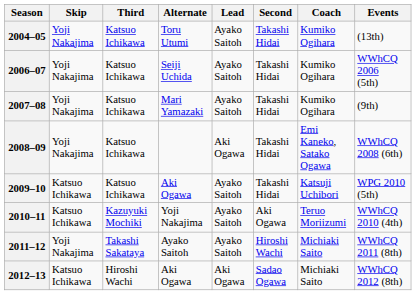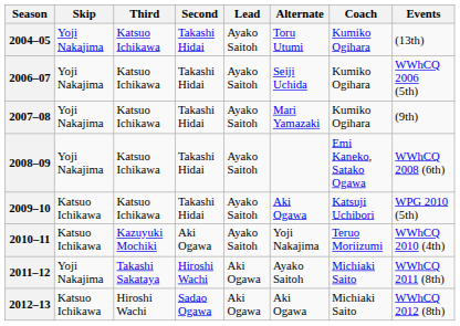 <table class="wikitable">
 <tr>
 <th scope="col" width=60>Season</th>
 <th scope="col">Skip</th>
 <th scope="col">Third</th>
+<th scope="col">Second</th>
+<th scope="col">Lead</th>
 <th scope="col">Alternate</th>
-<th scope="col">Lead</th>
-<th scope="col">Second</th>
 <th scope="col">Coach</th>
 <th scope="col">Events</th>
 </tr>
 <tr>
 <th scope="row">2004–05</th>
 <td><a href='#'>Yoji Nakajima</a></td>
 <td><a href='#'>Katsuo Ichikawa</a></td>
+<td><a href='#'>Takashi Hidai</a></td>
+<td>Ayako Saitoh</td>
 <td><a href='#'>Toru Utumi</a></td>
-<td>Ayako Saitoh</td>
-<td><a href='#'>Takashi Hidai</a></td>
 <td><a href='#'>Kumiko Ogihara</a></td>
 <td> (13th)</td>
 </tr>
 <tr>
 <th scope="row">2006–07</th>
 <td>Yoji Nakajima</td>
 <td>Katsuo Ichikawa</td>
+<td>Takashi Hidai</td>
+<td>Ayako Saitoh</td>
 <td><a href='#'>Seiji Uchida</a></td>
-<td>Ayako Saitoh</td>
-<td>Takashi Hidai</td>
 <td>Kumiko Ogihara</td>
 <td><a href='#'>WWhCQ 2006</a> <br> (5th)</td>
 </tr>
 <tr>
 <th scope="row">2007–08</th>
 <td>Yoji Nakajima</td>
 <td>Katsuo Ichikawa</td>
+<td>Takashi Hidai</td>
+<td>Ayako Saitoh</td>
 <td><a href='#'>Mari Yamazaki</a></td>
-<td>Ayako Saitoh</td>
-<td>Takashi Hidai</td>
 <td>Kumiko Ogihara</td>
 <td> (9th)</td>
 </tr>
 <tr>
 <th scope="row">2008–09</th>
 <td>Yoji Nakajima</td>
 <td>Katsuo Ichikawa</td>
+<td>Takashi Hidai</td>
+<td>Ayako Saitoh</td>
 <td></td>
-<td>Aki Ogawa</td>
-<td>Takashi Hidai</td>
 <td><a href='#'>Emi Kaneko</a>,<br><a href='#'>Satako Ogawa</a></td>
 <td><a href='#'>WWhCQ 2008</a> (6th)</td>
 </tr>
 <tr>
 <th scope="row">2009–10</th>
 <td>Katsuo Ichikawa</td>
 <td>Katsuo Ichikawa</td>
+<td>Takashi Hidai</td>
+<td>Ayako Saitoh</td>
 <td><a href='#'>Aki Ogawa</a></td>
-<td>Ayako Saitoh</td>
-<td>Takashi Hidai</td>
 <td><a href='#'>Katsuji Uchibori</a></td>
 <td><a href='#'>WPG 2010</a> (5th)</td>
 </tr>
 <tr>
 <th scope="row">2010–11</th>
 <td>Katsuo Ichikawa</td>
 <td><a href='#'>Kazuyuki Mochiki</a></td>
+<td>Aki Ogawa</td>
+<td>Ayako Saitoh</td>
 <td>Yoji Nakajima</td>
-<td>Ayako Saitoh</td>
-<td>Aki Ogawa</td>
 <td><a href='#'>Teruo Moriizumi</a></td>
 <td><a href='#'>WWhCQ 2010</a> (4th)</td>
 </tr>
 <tr>
 <th scope="row">2011–12</th>
 <td>Yoji Nakajima</td>
 <td><a href='#'>Takashi Sakataya</a></td>
+<td><a href='#'>Hiroshi Wachi</a></td>
+<td>Aki Ogawa</td>
 <td>Ayako Saitoh</td>
-<td>Ayako Saitoh</td>
-<td><a href='#'>Hiroshi Wachi</a></td>
 <td><a href='#'>Michiaki Saito</a></td>
 <td><a href='#'>WWhCQ 2011</a> (8th)</td>
 </tr>
 <tr>
 <th scope="row">2012–13</th>
 <td>Katsuo Ichikawa</td>
 <td>Hiroshi Wachi</td>
+<td><a href='#'>Sadao Ogawa</a></td>
 <td>Aki Ogawa</td>
 <td>Aki Ogawa</td>
-<td><a href='#'>Sadao Ogawa</a></td>
 <td>Michiaki Saito</td>
 <td><a href='#'>WWhCQ 2012</a> (8th)</td>
 </tr>
 </table>
